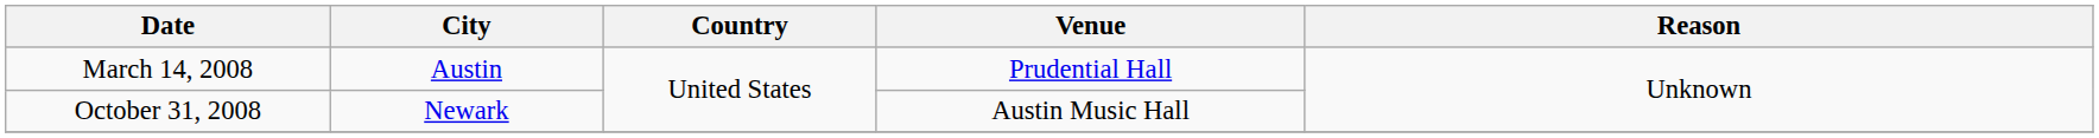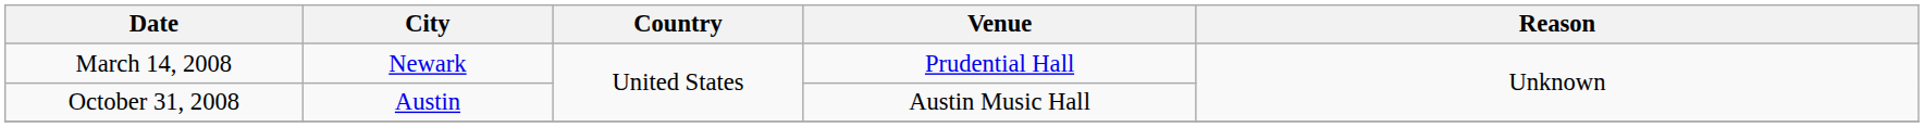 <table class="wikitable plainrowheaders" style="text-align:center;">
 <tr>
 <th scope="col" style="width:12em;">Date</th>
 <th scope="col" style="width:10em;">City</th>
 <th scope="col" style="width:10em;">Country</th>
 <th scope="col" style="width:16em;">Venue</th>
 <th scope="col" style="width:30em;">Reason</th>
 </tr>
 <tr>
 <td>March 14, 2008</td>
-<td><a href='#'>Austin</a></td>
+<td><a href='#'>Newark</a></td>
 <td rowspan="2">United States</td>
 <td><a href='#'>Prudential Hall</a></td>
 <td rowspan="2">Unknown</td>
 </tr>
 <tr>
 <td>October 31, 2008</td>
-<td><a href='#'>Newark</a></td>
+<td><a href='#'>Austin</a></td>
 <td>Austin Music Hall</td>
 </tr>
 <tr>
 </tr>
 </table>
